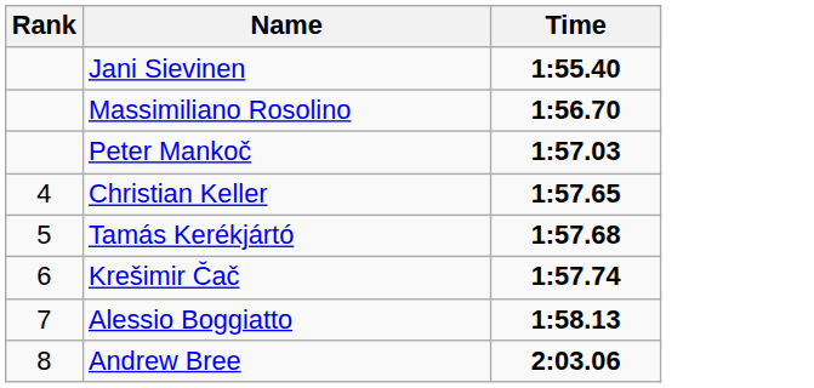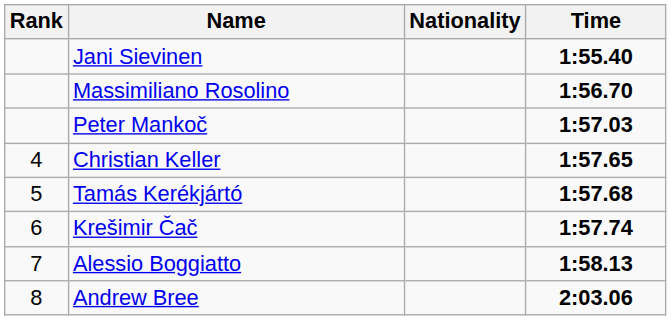 <table class="wikitable">
 <tr>
 <th>Rank</th>
 <th style="width: 15em">Name</th>
+<th>Nationality</th>
 <th style="width: 6em">Time</th>
 </tr>
 <tr>
 <td align="center"></td>
 <td><a href='#'>Jani Sievinen</a></td>
+<td></td>
 <td align="center"><strong>1:55.40</strong></td>
 </tr>
 <tr>
 <td align="center"></td>
 <td><a href='#'>Massimiliano Rosolino</a></td>
+<td></td>
 <td align="center"><strong>1:56.70</strong></td>
 </tr>
 <tr>
 <td align="center"></td>
 <td><a href='#'>Peter Mankoč</a></td>
+<td></td>
 <td align="center"><strong>1:57.03</strong></td>
 </tr>
 <tr>
 <td align="center">4</td>
 <td><a href='#'>Christian Keller</a></td>
+<td></td>
 <td align="center"><strong>1:57.65</strong></td>
 </tr>
 <tr>
 <td align="center">5</td>
 <td><a href='#'>Tamás Kerékjártó</a></td>
+<td></td>
 <td align="center"><strong>1:57.68</strong></td>
 </tr>
 <tr>
 <td align="center">6</td>
 <td><a href='#'>Krešimir Čač</a></td>
+<td></td>
 <td align="center"><strong>1:57.74</strong></td>
 </tr>
 <tr>
 <td align="center">7</td>
 <td><a href='#'>Alessio Boggiatto</a></td>
+<td></td>
 <td align="center"><strong>1:58.13</strong></td>
 </tr>
 <tr>
 <td align="center">8</td>
 <td><a href='#'>Andrew Bree</a></td>
+<td></td>
 <td align="center"><strong>2:03.06</strong></td>
 </tr>
 </table>
